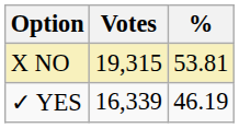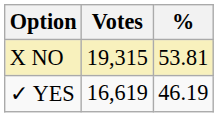 <table class="wikitable">
 <tr>
 <th>Option</th>
 <th>Votes</th>
 <th>%</th>
 </tr>
 <tr>
 <td style=background:#f8f1bd>X NO</td>
 <td style=background:#f8f1bd>19,315</td>
 <td style=background:#f8f1bd>53.81</td>
 </tr>
 <tr>
 <td>✓ YES</td>
-<td>16,339</td>
+<td>16,619</td>
 <td>46.19</td>
 </tr>
 </table>
